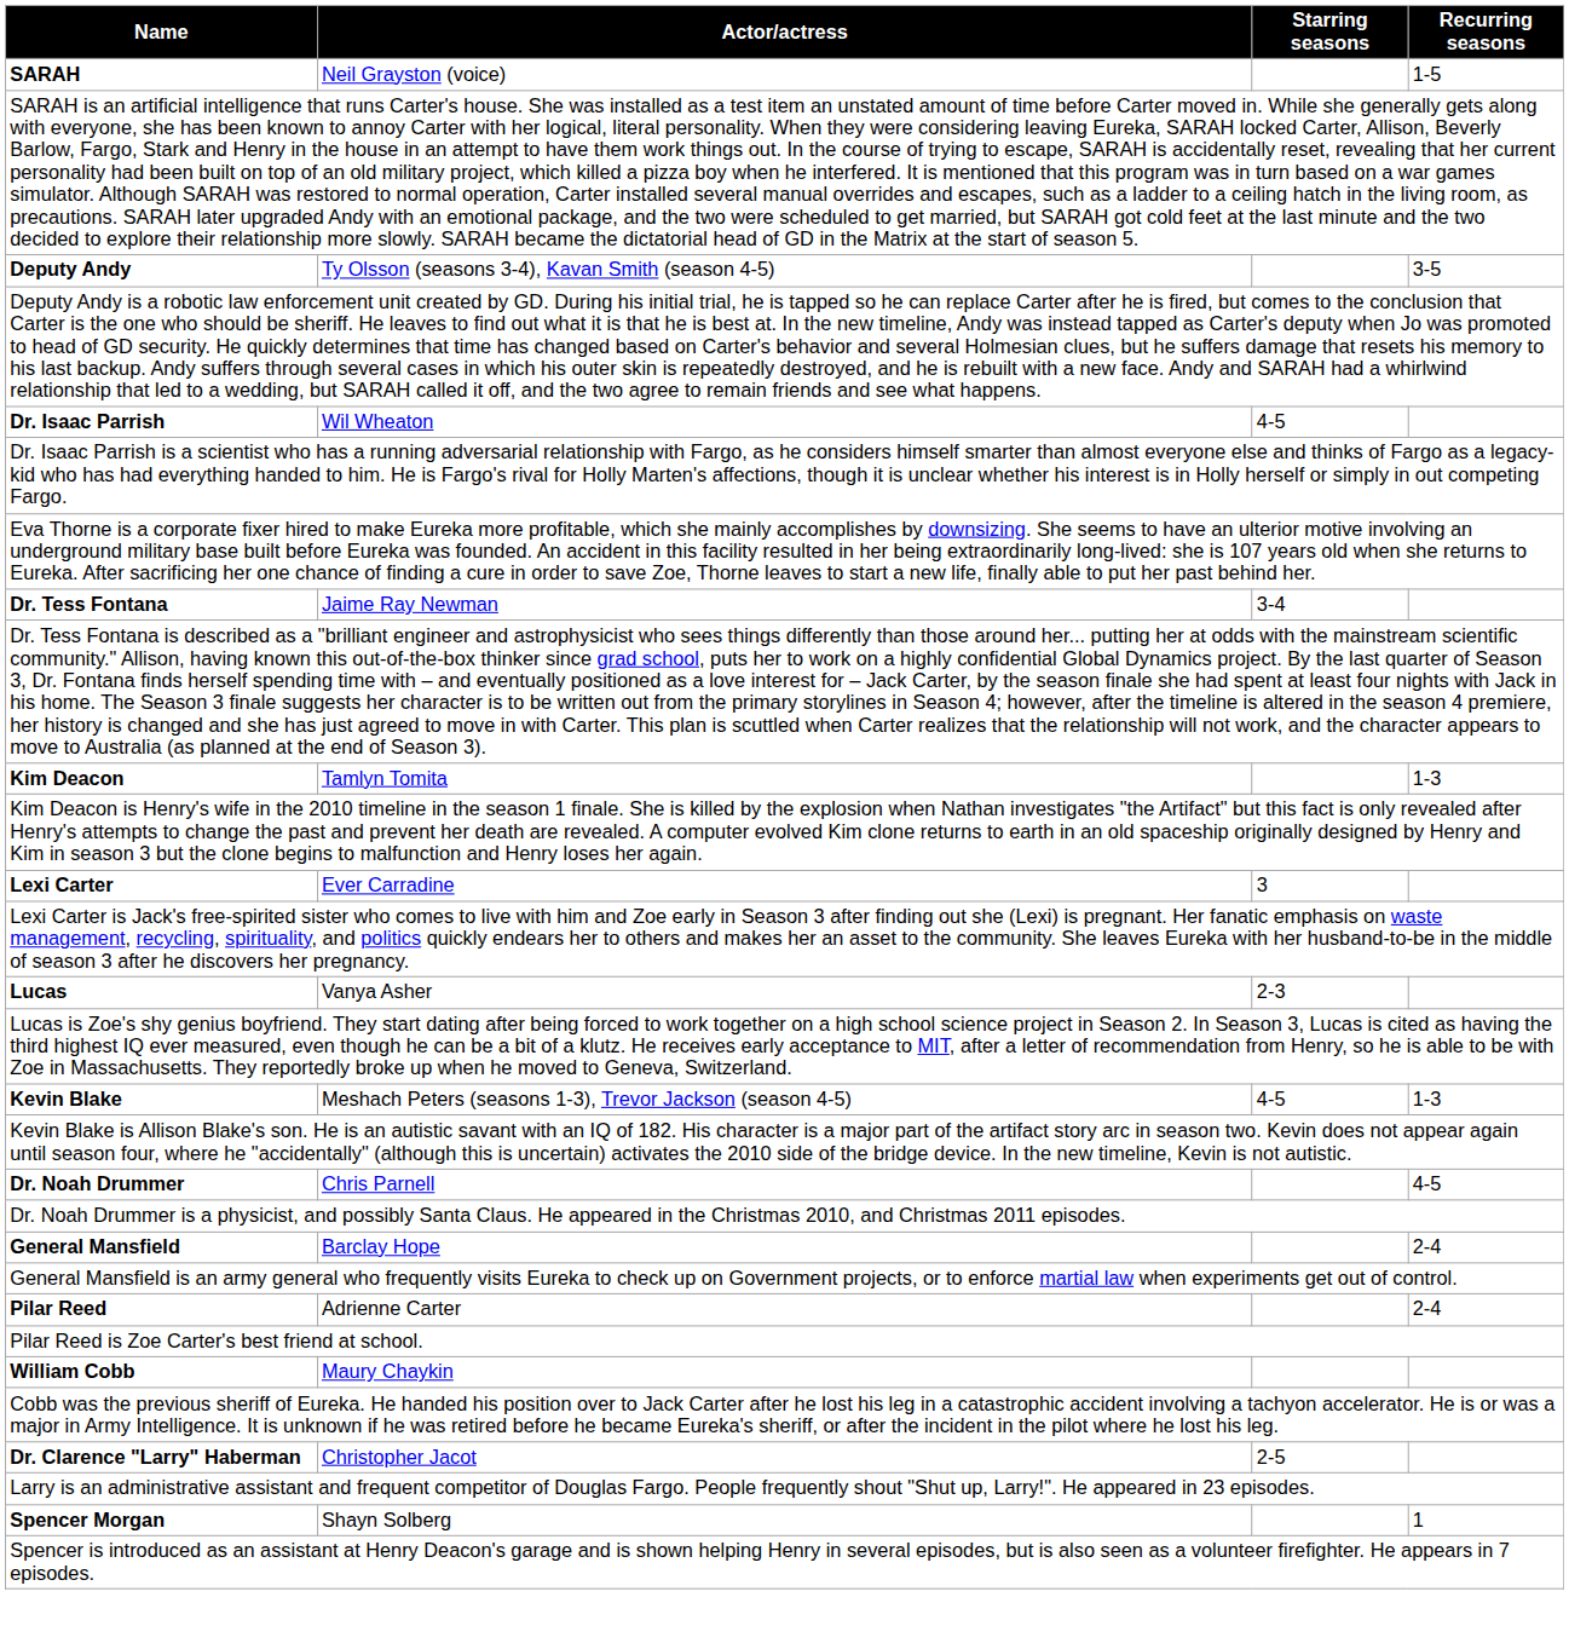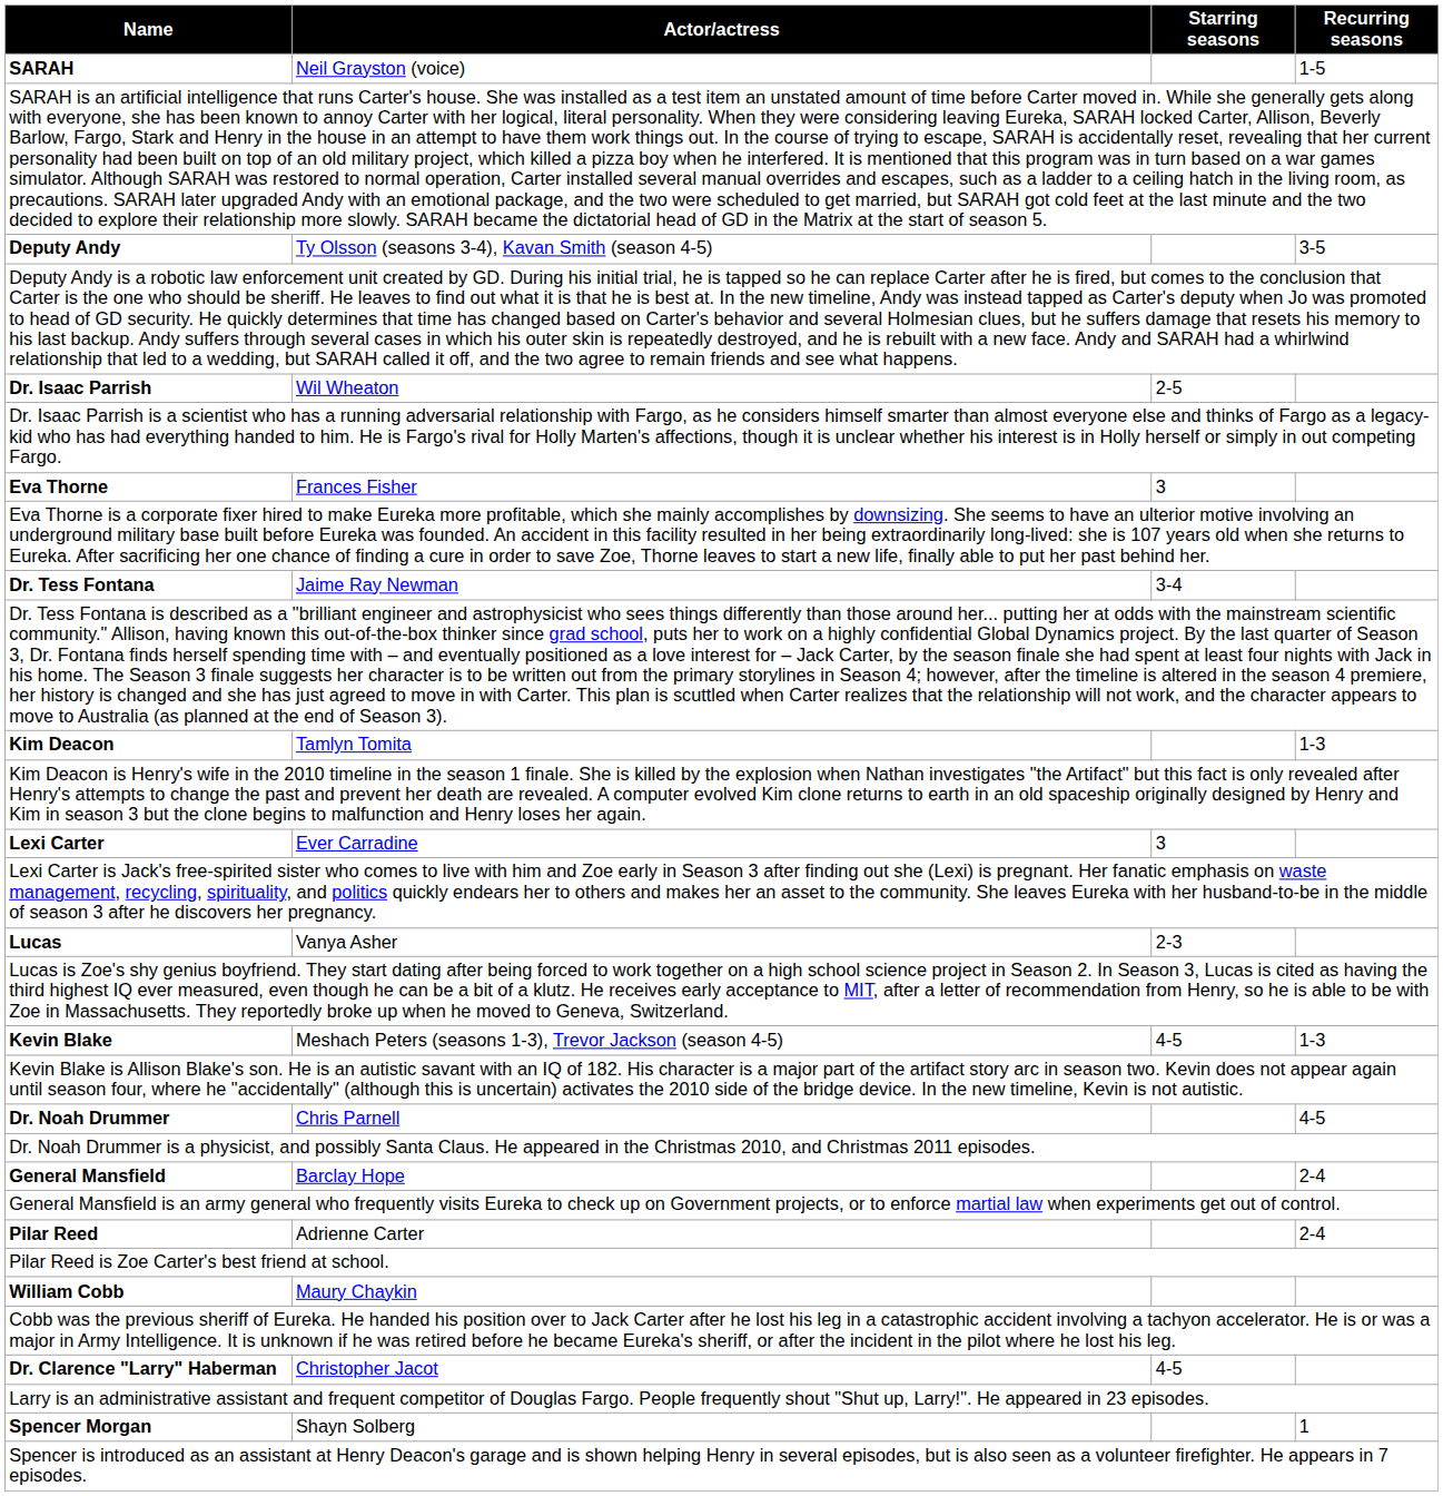 <table class="wikitable" style="width:100%; margin-right:auto; background:#fff">
 <tr style="color:white">
 <th style="background:#000; width:20%;"><span>Name</span></th>
 <th style="background:#000; width:60%;"><span>Actor/actress</span></th>
 <th style="background:#000; width:10%;"><span>Starring seasons</span></th>
 <th style="background:#000; width:10%;"><span>Recurring seasons</span></th>
 </tr>
 <tr>
 <td><strong>SARAH</strong></td>
 <td><a href='#'>Neil Grayston</a> (voice)</td>
 <td></td>
 <td>1-5</td>
 </tr>
 <tr>
 <td colspan="4">SARAH is an artificial intelligence that runs Carter's house. She was installed as a test item an unstated amount of time before Carter moved in. While she generally gets along with everyone, she has been known to annoy Carter with her logical, literal personality. When they were considering leaving Eureka, SARAH locked Carter, Allison, Beverly Barlow, Fargo, Stark and Henry in the house in an attempt to have them work things out. In the course of trying to escape, SARAH is accidentally reset, revealing that her current personality had been built on top of an old military project, which killed a pizza boy when he interfered. It is mentioned that this program was in turn based on a war games simulator. Although SARAH was restored to normal operation, Carter installed several manual overrides and escapes, such as a ladder to a ceiling hatch in the living room, as precautions. SARAH later upgraded Andy with an emotional package, and the two were scheduled to get married, but SARAH got cold feet at the last minute and the two decided to explore their relationship more slowly. SARAH became the dictatorial head of GD in the Matrix at the start of season 5.</td>
 </tr>
 <tr>
 <td><strong>Deputy Andy</strong></td>
 <td><a href='#'>Ty Olsson</a> (seasons 3-4), <a href='#'>Kavan Smith</a> (season 4-5)</td>
 <td></td>
 <td>3-5</td>
 </tr>
 <tr>
 <td colspan="4">Deputy Andy is a robotic law enforcement unit created by GD. During his initial trial, he is tapped so he can replace Carter after he is fired, but comes to the conclusion that Carter is the one who should be sheriff. He leaves to find out what it is that he is best at. In the new timeline, Andy was instead tapped as Carter's deputy when Jo was promoted to head of GD security. He quickly determines that time has changed based on Carter's behavior and several Holmesian clues, but he suffers damage that resets his memory to his last backup. Andy suffers through several cases in which his outer skin is repeatedly destroyed, and he is rebuilt with a new face. Andy and SARAH had a whirlwind relationship that led to a wedding, but SARAH called it off, and the two agree to remain friends and see what happens.</td>
 </tr>
 <tr>
 <td><strong>Dr. Isaac Parrish</strong></td>
 <td><a href='#'>Wil Wheaton</a></td>
-<td>4-5</td>
+<td>2-5</td>
 <td></td>
 </tr>
 <tr>
 <td colspan="4">Dr. Isaac Parrish is a scientist who has a running adversarial relationship with Fargo, as he considers himself smarter than almost everyone else and thinks of Fargo as a legacy-kid who has had everything handed to him. He is Fargo's rival for Holly Marten's affections, though it is unclear whether his interest is in Holly herself or simply in out competing Fargo.</td>
+</tr>
+<tr>
+<td><strong>Eva Thorne</strong></td>
+<td><a href='#'>Frances Fisher</a></td>
+<td>3</td>
+<td></td>
 </tr>
 <tr>
 <td colspan="4">Eva Thorne is a corporate fixer hired to make Eureka more profitable, which she mainly accomplishes by <a href='#'>downsizing</a>. She seems to have an ulterior motive involving an underground military base built before Eureka was founded. An accident in this facility resulted in her being extraordinarily long-lived: she is 107 years old when she returns to Eureka. After sacrificing her one chance of finding a cure in order to save Zoe, Thorne leaves to start a new life, finally able to put her past behind her.</td>
 </tr>
 <tr>
 <td><strong>Dr. Tess Fontana</strong></td>
 <td><a href='#'>Jaime Ray Newman</a></td>
 <td>3-4</td>
 <td></td>
 </tr>
 <tr>
 <td colspan="4">Dr. Tess Fontana is described as a "brilliant engineer and astrophysicist who sees things differently than those around her... putting her at odds with the mainstream scientific community." Allison, having known this out-of-the-box thinker since <a href='#'>grad school</a>, puts her to work on a highly confidential Global Dynamics project. By the last quarter of Season 3, Dr. Fontana finds herself spending time with – and eventually positioned as a love interest for – Jack Carter, by the season finale she had spent at least four nights with Jack in his home. The Season 3 finale suggests her character is to be written out from the primary storylines in Season 4; however, after the timeline is altered in the season 4 premiere, her history is changed and she has just agreed to move in with Carter. This plan is scuttled when Carter realizes that the relationship will not work, and the character appears to move to Australia (as planned at the end of Season 3).</td>
 </tr>
 <tr>
 <td><strong>Kim Deacon</strong></td>
 <td><a href='#'>Tamlyn Tomita</a></td>
 <td></td>
 <td>1-3</td>
 </tr>
 <tr>
 <td colspan="4">Kim Deacon is Henry's wife in the 2010 timeline in the season 1 finale. She is killed by the explosion when Nathan investigates "the Artifact" but this fact is only revealed after Henry's attempts to change the past and prevent her death are revealed. A computer evolved Kim clone returns to earth in an old spaceship originally designed by Henry and Kim in season 3 but the clone begins to malfunction and Henry loses her again.</td>
 </tr>
 <tr>
 <td><strong>Lexi Carter</strong></td>
 <td><a href='#'>Ever Carradine</a></td>
 <td>3</td>
 <td></td>
 </tr>
 <tr>
 <td colspan="4">Lexi Carter is Jack's free-spirited sister who comes to live with him and Zoe early in Season 3 after finding out she (Lexi) is pregnant. Her fanatic emphasis on <a href='#'>waste management</a>, <a href='#'>recycling</a>, <a href='#'>spirituality</a>, and <a href='#'>politics</a> quickly endears her to others and makes her an asset to the community. She leaves Eureka with her husband-to-be in the middle of season 3 after he discovers her pregnancy.</td>
 </tr>
 <tr>
 <td><strong>Lucas</strong></td>
 <td>Vanya Asher</td>
 <td>2-3</td>
 <td></td>
 </tr>
 <tr>
 <td colspan="4">Lucas is Zoe's shy genius boyfriend. They start dating after being forced to work together on a high school science project in Season 2. In Season 3, Lucas is cited as having the third highest IQ ever measured, even though he can be a bit of a klutz. He receives early acceptance to <a href='#'>MIT</a>, after a letter of recommendation from Henry, so he is able to be with Zoe in Massachusetts. They reportedly broke up when he moved to Geneva, Switzerland.</td>
 </tr>
 <tr>
 <td><strong>Kevin Blake</strong></td>
 <td>Meshach Peters (seasons 1-3), <a href='#'>Trevor Jackson</a> (season 4-5)</td>
 <td>4-5</td>
 <td>1-3</td>
 </tr>
 <tr>
 <td colspan="4">Kevin Blake is Allison Blake's son. He is an autistic savant with an IQ of 182. His character is a major part of the artifact story arc in season two. Kevin does not appear again until season four, where he "accidentally" (although this is uncertain) activates the 2010 side of the bridge device. In the new timeline, Kevin is not autistic.</td>
 </tr>
 <tr>
 <td><strong>Dr. Noah Drummer</strong></td>
 <td><a href='#'>Chris Parnell</a></td>
 <td></td>
 <td>4-5</td>
 </tr>
 <tr>
 <td colspan="4">Dr. Noah Drummer is a physicist, and possibly Santa Claus. He appeared in the Christmas 2010, and Christmas 2011 episodes.</td>
 </tr>
 <tr>
 <td><strong>General Mansfield</strong></td>
 <td><a href='#'>Barclay Hope</a></td>
 <td></td>
 <td>2-4</td>
 </tr>
 <tr>
 <td colspan="4">General Mansfield is an army general who frequently visits Eureka to check up on Government projects, or to enforce <a href='#'>martial law</a> when experiments get out of control.</td>
 </tr>
 <tr>
 <td><strong>Pilar Reed</strong></td>
 <td>Adrienne Carter</td>
 <td></td>
 <td>2-4</td>
 </tr>
 <tr>
 <td colspan="4">Pilar Reed is Zoe Carter's best friend at school.</td>
 </tr>
 <tr>
 <td><strong>William Cobb</strong></td>
 <td><a href='#'>Maury Chaykin</a></td>
 <td></td>
 <td></td>
 </tr>
 <tr>
 <td colspan="4">Cobb was the previous sheriff of Eureka. He handed his position over to Jack Carter after he lost his leg in a catastrophic accident involving a tachyon accelerator. He is or was a major in Army Intelligence. It is unknown if he was retired before he became Eureka's sheriff, or after the incident in the pilot where he lost his leg.</td>
 </tr>
 <tr>
 <td><strong>Dr. Clarence "Larry" Haberman</strong></td>
 <td><a href='#'>Christopher Jacot</a></td>
-<td>2-5</td>
+<td>4-5</td>
 <td></td>
 </tr>
 <tr>
 <td colspan="4">Larry is an administrative assistant and frequent competitor of Douglas Fargo. People frequently shout "Shut up, Larry!". He appeared in 23 episodes.</td>
 </tr>
 <tr>
 <td><strong>Spencer Morgan</strong></td>
 <td>Shayn Solberg</td>
 <td></td>
 <td>1</td>
 </tr>
 <tr>
 <td colspan="4">Spencer is introduced as an assistant at Henry Deacon's garage and is shown helping Henry in several episodes, but is also seen as a volunteer firefighter.  He appears in 7 episodes.</td>
 </tr>
 </table>
